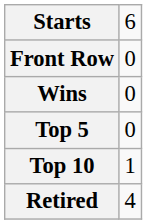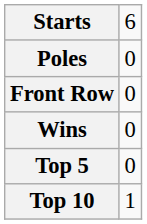 <table class="wikitable" style="text-align:center">
 <tr>
 <th>Starts</th>
 <td>6</td>
+</tr>
+<tr>
+<th>Poles</th>
+<td>0</td>
 </tr>
 <tr>
 <th>Front Row</th>
 <td>0</td>
 </tr>
 <tr>
 <th>Wins</th>
 <td>0</td>
 </tr>
 <tr>
 <th>Top 5</th>
 <td>0</td>
 </tr>
 <tr>
 <th>Top 10</th>
 <td>1</td>
 </tr>
-<tr>
-<th>Retired</th>
-<td>4</td>
-</tr>
 </table>
